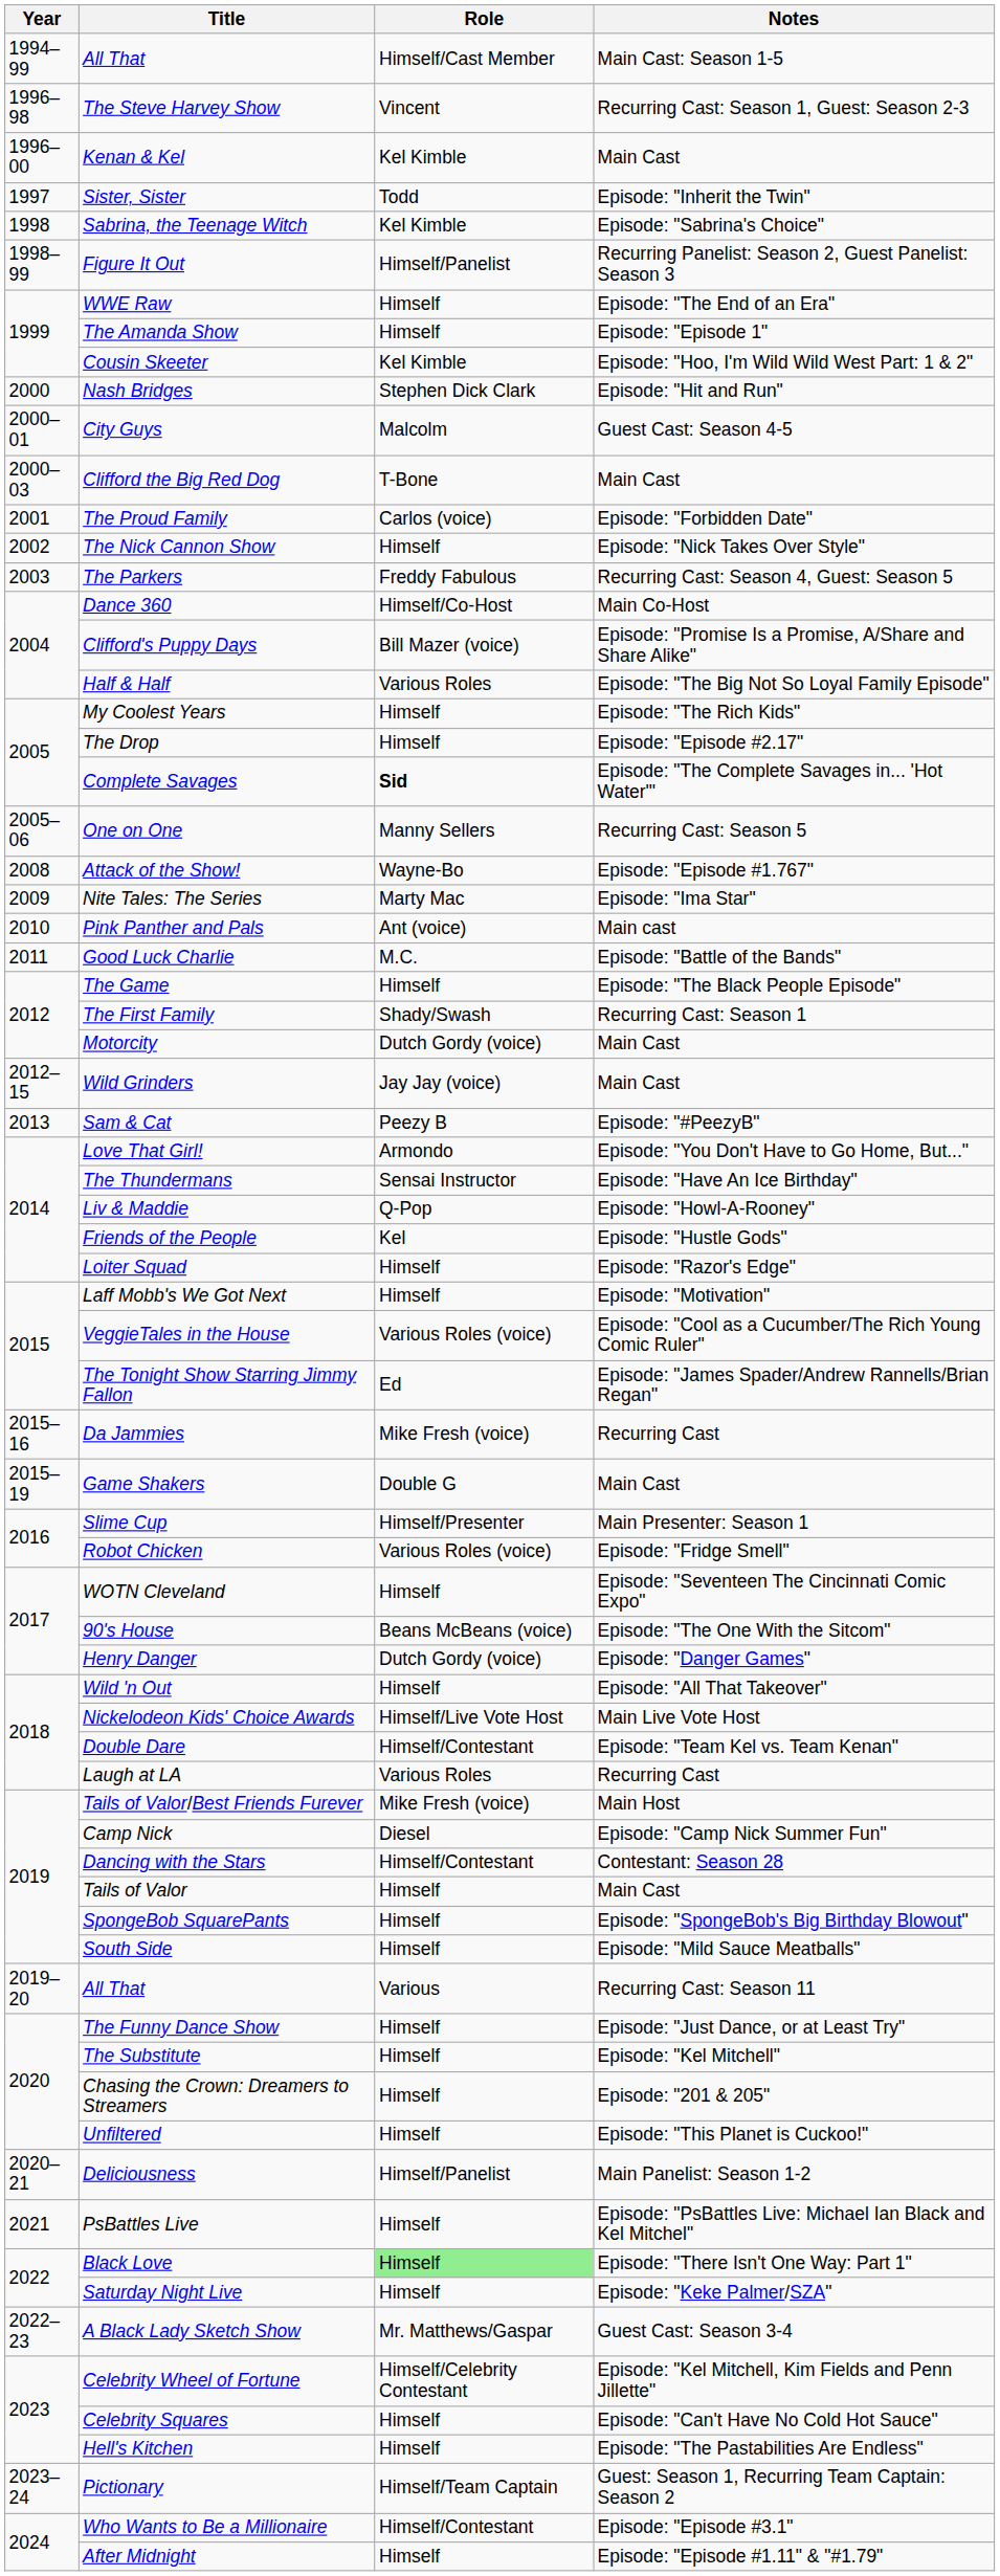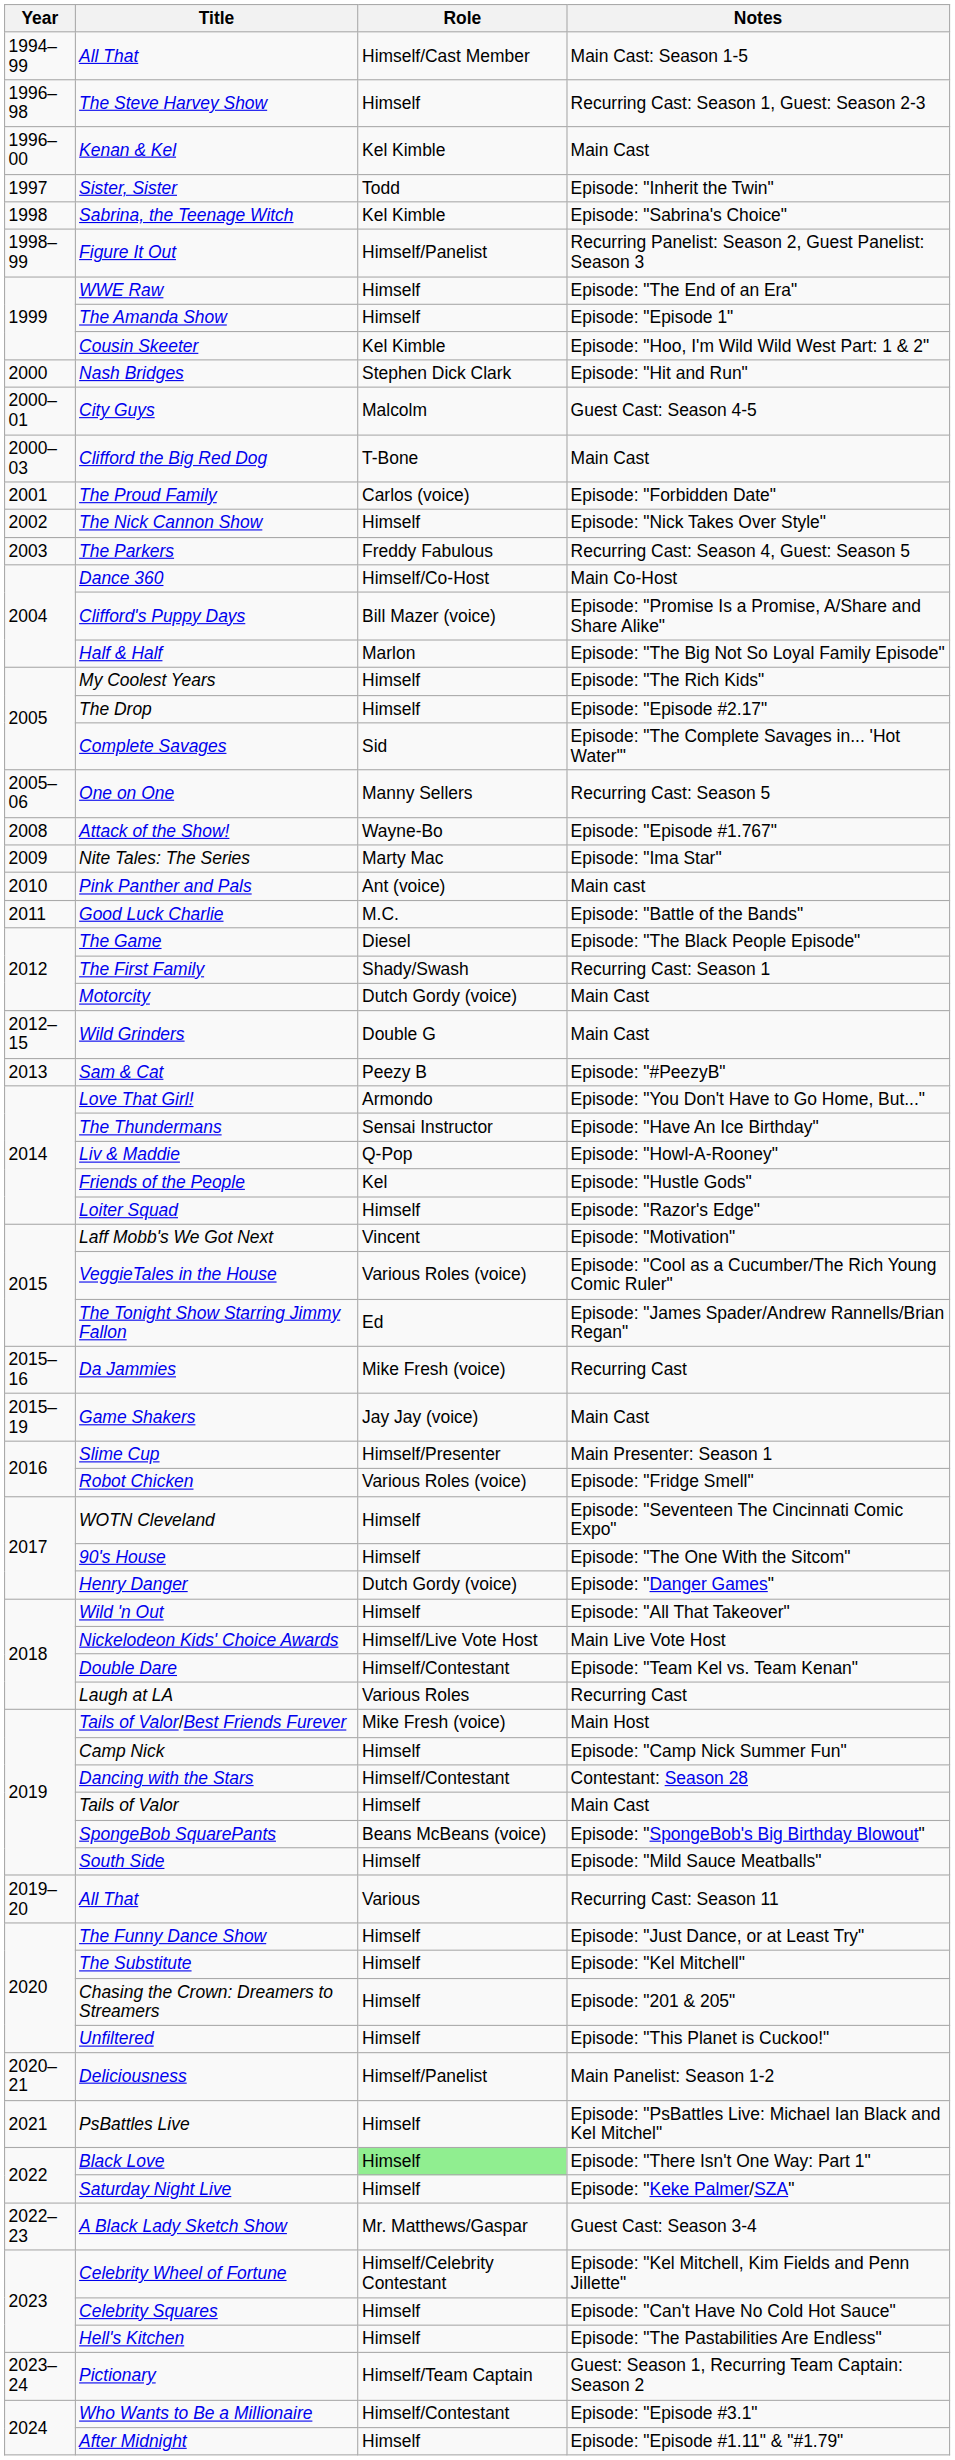 <table class="wikitable sortable">
 <tr>
 <th>Year</th>
 <th>Title</th>
 <th>Role</th>
 <th>Notes</th>
 </tr>
 <tr>
 <td>1994–99</td>
 <td><em><a href='#'>All That</a></em></td>
 <td>Himself/Cast Member</td>
 <td>Main Cast: Season 1-5</td>
 </tr>
 <tr>
 <td>1996–98</td>
 <td><em><a href='#'>The Steve Harvey Show</a></em></td>
-<td>Vincent</td>
+<td>Himself</td>
 <td>Recurring Cast: Season 1, Guest: Season 2-3</td>
 </tr>
 <tr>
 <td>1996–00</td>
 <td><em><a href='#'>Kenan & Kel</a></em></td>
 <td>Kel Kimble</td>
 <td>Main Cast</td>
 </tr>
 <tr>
 <td>1997</td>
 <td><em><a href='#'>Sister, Sister</a></em></td>
 <td>Todd</td>
 <td>Episode: "Inherit the Twin"</td>
 </tr>
 <tr>
 <td>1998</td>
 <td><em><a href='#'>Sabrina, the Teenage Witch</a></em></td>
 <td>Kel Kimble</td>
 <td>Episode: "Sabrina's Choice"</td>
 </tr>
 <tr>
 <td>1998–99</td>
 <td><em><a href='#'>Figure It Out</a></em></td>
 <td>Himself/Panelist</td>
 <td>Recurring Panelist: Season 2, Guest Panelist: Season 3</td>
 </tr>
 <tr>
 <td rowspan=3>1999</td>
 <td><em><a href='#'>WWE Raw</a></em></td>
 <td>Himself</td>
 <td>Episode: "The End of an Era"</td>
 </tr>
 <tr>
 <td><em><a href='#'>The Amanda Show</a></em></td>
 <td>Himself</td>
 <td>Episode: "Episode 1"</td>
 </tr>
 <tr>
 <td><em><a href='#'>Cousin Skeeter</a></em></td>
 <td>Kel Kimble</td>
 <td>Episode: "Hoo, I'm Wild Wild West Part: 1 & 2"</td>
 </tr>
 <tr>
 <td>2000</td>
 <td><em><a href='#'>Nash Bridges</a></em></td>
 <td>Stephen Dick Clark</td>
 <td>Episode: "Hit and Run"</td>
 </tr>
 <tr>
 <td>2000–01</td>
 <td><em><a href='#'>City Guys</a></em></td>
 <td>Malcolm</td>
 <td>Guest Cast: Season 4-5</td>
 </tr>
 <tr>
 <td>2000–03</td>
 <td><em><a href='#'>Clifford the Big Red Dog</a></em></td>
 <td>T-Bone</td>
 <td>Main Cast</td>
 </tr>
 <tr>
 <td>2001</td>
 <td><em><a href='#'>The Proud Family</a></em></td>
 <td>Carlos (voice)</td>
 <td>Episode: "Forbidden Date"</td>
 </tr>
 <tr>
 <td>2002</td>
 <td><em><a href='#'>The Nick Cannon Show</a></em></td>
 <td>Himself</td>
 <td>Episode: "Nick Takes Over Style"</td>
 </tr>
 <tr>
 <td>2003</td>
 <td><em><a href='#'>The Parkers</a></em></td>
 <td>Freddy Fabulous</td>
 <td>Recurring Cast: Season 4, Guest: Season 5</td>
 </tr>
 <tr>
 <td rowspan=3>2004</td>
 <td><em><a href='#'>Dance 360</a></em></td>
 <td>Himself/Co-Host</td>
 <td>Main Co-Host</td>
 </tr>
 <tr>
 <td><em><a href='#'>Clifford's Puppy Days</a></em></td>
 <td>Bill Mazer (voice)</td>
 <td>Episode: "Promise Is a Promise, A/Share and Share Alike"</td>
 </tr>
 <tr>
 <td><em><a href='#'>Half & Half</a></em></td>
-<td>Various Roles</td>
+<td>Marlon</td>
 <td>Episode: "The Big Not So Loyal Family Episode"</td>
 </tr>
 <tr>
 <td rowspan=3>2005</td>
 <td><em>My Coolest Years</em></td>
 <td>Himself</td>
 <td>Episode: "The Rich Kids"</td>
 </tr>
 <tr>
 <td><em>The Drop</em></td>
 <td>Himself</td>
 <td>Episode: "Episode #2.17"</td>
 </tr>
 <tr>
 <td><em><a href='#'>Complete Savages</a></em></td>
-<td><strong>Sid</strong></td>
+<td>Sid</td>
 <td>Episode: "The Complete Savages in... 'Hot Water'"</td>
 </tr>
 <tr>
 <td>2005–06</td>
 <td><em><a href='#'>One on One</a></em></td>
 <td>Manny Sellers</td>
 <td>Recurring Cast: Season 5</td>
 </tr>
 <tr>
 <td>2008</td>
 <td><em><a href='#'>Attack of the Show!</a></em></td>
 <td>Wayne-Bo</td>
 <td>Episode: "Episode #1.767"</td>
 </tr>
 <tr>
 <td>2009</td>
 <td><em>Nite Tales: The Series</em></td>
 <td>Marty Mac</td>
 <td>Episode: "Ima Star"</td>
 </tr>
 <tr>
 <td>2010</td>
 <td><em><a href='#'>Pink Panther and Pals</a></em></td>
 <td>Ant (voice)</td>
 <td>Main cast</td>
 </tr>
 <tr>
 <td>2011</td>
 <td><em><a href='#'>Good Luck Charlie</a></em></td>
 <td>M.C.</td>
 <td>Episode: "Battle of the Bands"</td>
 </tr>
 <tr>
 <td rowspan=3>2012</td>
 <td><em><a href='#'>The Game</a></em></td>
-<td>Himself</td>
+<td>Diesel</td>
 <td>Episode: "The Black People Episode"</td>
 </tr>
 <tr>
 <td><em><a href='#'>The First Family</a></em></td>
 <td>Shady/Swash</td>
 <td>Recurring Cast: Season 1</td>
 </tr>
 <tr>
 <td><em><a href='#'>Motorcity</a></em></td>
 <td>Dutch Gordy (voice)</td>
 <td>Main Cast</td>
 </tr>
 <tr>
 <td>2012–15</td>
 <td><em><a href='#'>Wild Grinders</a></em></td>
-<td>Jay Jay (voice)</td>
+<td>Double G</td>
 <td>Main Cast</td>
 </tr>
 <tr>
 <td>2013</td>
 <td><em><a href='#'>Sam & Cat</a></em></td>
 <td>Peezy B</td>
 <td>Episode: "#PeezyB"</td>
 </tr>
 <tr>
 <td rowspan=5>2014</td>
 <td><em><a href='#'>Love That Girl!</a></em></td>
 <td>Armondo</td>
 <td>Episode: "You Don't Have to Go Home, But..."</td>
 </tr>
 <tr>
 <td><em><a href='#'>The Thundermans</a></em></td>
 <td>Sensai Instructor</td>
 <td>Episode: "Have An Ice Birthday"</td>
 </tr>
 <tr>
 <td><em><a href='#'>Liv & Maddie</a></em></td>
 <td>Q-Pop</td>
 <td>Episode: "Howl-A-Rooney"</td>
 </tr>
 <tr>
 <td><em><a href='#'>Friends of the People</a></em></td>
 <td>Kel</td>
 <td>Episode: "Hustle Gods"</td>
 </tr>
 <tr>
 <td><em><a href='#'>Loiter Squad</a></em></td>
 <td>Himself</td>
 <td>Episode: "Razor's Edge"</td>
 </tr>
 <tr>
 <td rowspan=3>2015</td>
 <td><em>Laff Mobb's We Got Next</em></td>
-<td>Himself</td>
+<td>Vincent</td>
 <td>Episode: "Motivation"</td>
 </tr>
 <tr>
 <td><em><a href='#'>VeggieTales in the House</a></em></td>
 <td>Various Roles (voice)</td>
 <td>Episode: "Cool as a Cucumber/The Rich Young Comic Ruler"</td>
 </tr>
 <tr>
 <td><em><a href='#'>The Tonight Show Starring Jimmy Fallon</a></em></td>
 <td>Ed</td>
 <td>Episode: "James Spader/Andrew Rannells/Brian Regan"</td>
 </tr>
 <tr>
 <td>2015–16</td>
 <td><em><a href='#'>Da Jammies</a></em></td>
 <td>Mike Fresh (voice)</td>
 <td>Recurring Cast</td>
 </tr>
 <tr>
 <td>2015–19</td>
 <td><em><a href='#'>Game Shakers</a></em></td>
-<td>Double G</td>
+<td>Jay Jay (voice)</td>
 <td>Main Cast</td>
 </tr>
 <tr>
 <td rowspan=2>2016</td>
 <td><em><a href='#'>Slime Cup</a></em></td>
 <td>Himself/Presenter</td>
 <td>Main Presenter: Season 1</td>
 </tr>
 <tr>
 <td><em><a href='#'>Robot Chicken</a></em></td>
 <td>Various Roles (voice)</td>
 <td>Episode: "Fridge Smell"</td>
 </tr>
 <tr>
 <td rowspan=3>2017</td>
 <td><em>WOTN Cleveland</em></td>
 <td>Himself</td>
 <td>Episode: "Seventeen The Cincinnati Comic Expo"</td>
 </tr>
 <tr>
 <td><em><a href='#'>90's House</a></em></td>
-<td>Beans McBeans (voice)</td>
+<td>Himself</td>
 <td>Episode: "The One With the Sitcom"</td>
 </tr>
 <tr>
 <td><em><a href='#'>Henry Danger</a></em></td>
 <td>Dutch Gordy (voice)</td>
 <td>Episode: "<a href='#'>Danger Games</a>"</td>
 </tr>
 <tr>
 <td rowspan=4>2018</td>
 <td><em><a href='#'>Wild 'n Out</a></em></td>
 <td>Himself</td>
 <td>Episode: "All That Takeover"</td>
 </tr>
 <tr>
 <td><em><a href='#'>Nickelodeon Kids' Choice Awards</a></em></td>
 <td>Himself/Live Vote Host</td>
 <td>Main Live Vote Host</td>
 </tr>
 <tr>
 <td><em><a href='#'>Double Dare</a></em></td>
 <td>Himself/Contestant</td>
 <td>Episode: "Team Kel vs. Team Kenan" </td>
 </tr>
 <tr>
 <td><em>Laugh at LA</em></td>
 <td>Various Roles</td>
 <td>Recurring Cast</td>
 </tr>
 <tr>
 <td rowspan=6>2019</td>
 <td><em><a href='#'>Tails of Valor</a></em>/<em><a href='#'>Best Friends Furever</a></em></td>
 <td>Mike Fresh (voice)</td>
 <td>Main Host </td>
 </tr>
 <tr>
 <td><em>Camp Nick</em></td>
-<td>Diesel</td>
+<td>Himself</td>
 <td>Episode: "Camp Nick Summer Fun"</td>
 </tr>
 <tr>
 <td><em><a href='#'>Dancing with the Stars</a></em></td>
 <td>Himself/Contestant</td>
 <td>Contestant: <a href='#'>Season 28</a></td>
 </tr>
 <tr>
 <td><em>Tails of Valor</em></td>
 <td>Himself</td>
 <td>Main Cast</td>
 </tr>
 <tr>
 <td><em><a href='#'>SpongeBob SquarePants</a></em></td>
-<td>Himself</td>
+<td>Beans McBeans (voice)</td>
 <td>Episode: "<a href='#'>SpongeBob's Big Birthday Blowout</a>"</td>
 </tr>
 <tr>
 <td><em><a href='#'>South Side</a></em></td>
 <td>Himself</td>
 <td>Episode: "Mild Sauce Meatballs"</td>
 </tr>
 <tr>
 <td>2019–20</td>
 <td><em><a href='#'>All That</a></em></td>
 <td>Various</td>
 <td>Recurring Cast: Season 11</td>
 </tr>
 <tr>
 <td rowspan=4>2020</td>
 <td><em><a href='#'>The Funny Dance Show</a></em></td>
 <td>Himself</td>
 <td>Episode: "Just Dance, or at Least Try"</td>
 </tr>
 <tr>
 <td><em><a href='#'>The Substitute</a></em></td>
 <td>Himself</td>
 <td>Episode: "Kel Mitchell"</td>
 </tr>
 <tr>
 <td><em>Chasing the Crown: Dreamers to Streamers</em></td>
 <td>Himself</td>
 <td>Episode: "201 & 205"</td>
 </tr>
 <tr>
 <td><em><a href='#'>Unfiltered</a></em></td>
 <td>Himself</td>
 <td>Episode: "This Planet is Cuckoo!"</td>
 </tr>
 <tr>
 <td>2020–21</td>
 <td><em><a href='#'>Deliciousness</a></em></td>
 <td>Himself/Panelist</td>
 <td>Main Panelist: Season 1-2</td>
 </tr>
 <tr>
 <td>2021</td>
 <td><em>PsBattles Live</em></td>
 <td>Himself</td>
 <td>Episode: "PsBattles Live: Michael Ian Black and Kel Mitchel"</td>
 </tr>
 <tr>
 <td rowspan=2>2022</td>
 <td><em><a href='#'>Black Love</a></em></td>
 <td style="background: lightgreen;">Himself</td>
 <td>Episode: "There Isn't One Way: Part 1"</td>
 </tr>
 <tr>
 <td><em><a href='#'>Saturday Night Live</a></em></td>
 <td>Himself</td>
 <td>Episode: "<a href='#'>Keke Palmer</a>/<a href='#'>SZA</a>"</td>
 </tr>
 <tr>
 <td>2022–23</td>
 <td><em><a href='#'>A Black Lady Sketch Show</a></em></td>
 <td>Mr. Matthews/Gaspar</td>
 <td>Guest Cast: Season 3-4</td>
 </tr>
 <tr>
 <td rowspan=3>2023</td>
 <td><em><a href='#'>Celebrity Wheel of Fortune</a></em></td>
 <td>Himself/Celebrity Contestant</td>
 <td>Episode: "Kel Mitchell, Kim Fields and Penn Jillette"</td>
 </tr>
 <tr>
 <td><em><a href='#'>Celebrity Squares</a></em></td>
 <td>Himself</td>
 <td>Episode: "Can't Have No Cold Hot Sauce"</td>
 </tr>
 <tr>
 <td><em><a href='#'>Hell's Kitchen</a></em></td>
 <td>Himself</td>
 <td>Episode: "The Pastabilities Are Endless"</td>
 </tr>
 <tr>
 <td>2023–24</td>
 <td><em><a href='#'>Pictionary</a></em></td>
 <td>Himself/Team Captain</td>
 <td>Guest: Season 1, Recurring Team Captain: Season 2</td>
 </tr>
 <tr>
 <td rowspan=2>2024</td>
 <td><em><a href='#'>Who Wants to Be a Millionaire</a></em></td>
 <td>Himself/Contestant</td>
 <td>Episode: "Episode #3.1"</td>
 </tr>
 <tr>
 <td><em><a href='#'>After Midnight</a></em></td>
 <td>Himself</td>
 <td>Episode: "Episode #1.11" & "#1.79"</td>
 </tr>
 </table>
